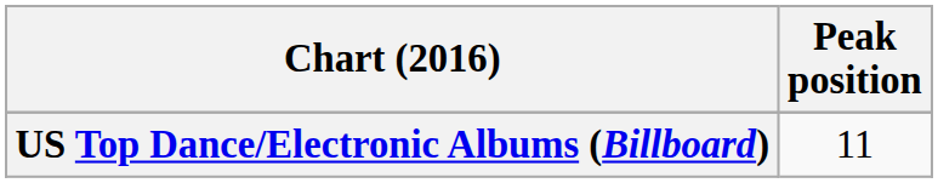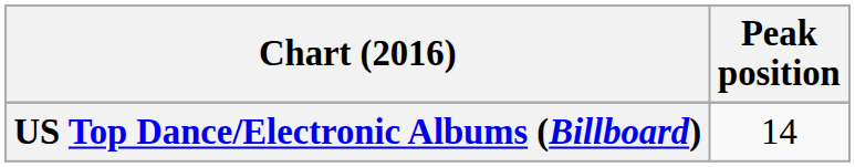 <table class="wikitable sortable plainrowheaders" style="text-align:center">
 <tr>
 <th scope="col">Chart (2016)</th>
 <th scope="col">Peak<br>position</th>
 </tr>
 <tr>
 </tr>
 <tr>
 </tr>
 <tr>
 </tr>
 <tr>
 </tr>
 <tr>
 </tr>
 <tr>
 <th scope="row">US <a href='#'>Top Dance/Electronic Albums</a> (<em><a href='#'>Billboard</a></em>)</th>
-<td>11</td>
+<td>14</td>
 </tr>
 </table>
